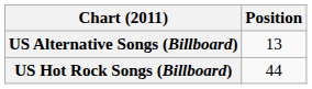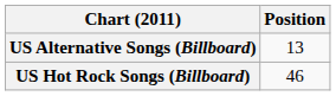 <table class="wikitable sortable plainrowheaders" style="text-align:center">
 <tr>
 <th scope="col">Chart (2011)</th>
 <th scope="col">Position</th>
 </tr>
 <tr>
 <th scope="row">US Alternative Songs (<em>Billboard</em>)</th>
 <td>13</td>
 </tr>
 <tr>
 <th scope="row">US Hot Rock Songs (<em>Billboard</em>)</th>
-<td>44</td>
+<td>46</td>
 </tr>
 </table>
